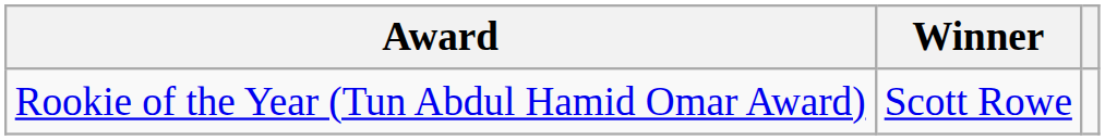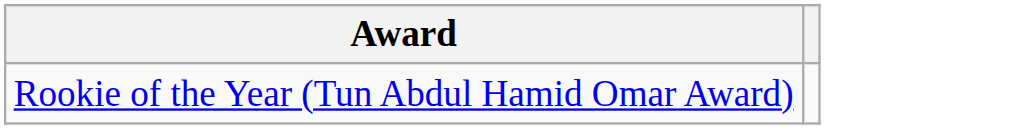 <table class="wikitable">
 <tr>
 <th>Award</th>
-<th>Winner</th>
 <th></th>
 </tr>
 <tr>
 <td><a href='#'>Rookie of the Year (Tun Abdul Hamid Omar Award)</a></td>
-<td> <a href='#'>Scott Rowe</a></td>
 <td></td>
 </tr>
 </table>
